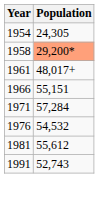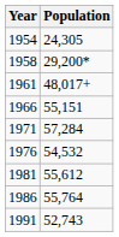 <table class="wikitable">
 <tr>
 <th>Year</th>
 <th>Population</th>
 </tr>
 <tr>
 <td>1954</td>
 <td>24,305</td>
 </tr>
 <tr>
 <td>1958</td>
-<td style="background: lightsalmon;">29,200*</td>
+<td>29,200*</td>
 </tr>
 <tr>
 <td>1961</td>
 <td>48,017+</td>
 </tr>
 <tr>
 <td>1966</td>
 <td>55,151</td>
 </tr>
 <tr>
 <td>1971</td>
 <td>57,284</td>
 </tr>
 <tr>
 <td>1976</td>
 <td>54,532</td>
 </tr>
 <tr>
 <td>1981</td>
 <td>55,612</td>
 </tr>
 <tr>
+<td>1986</td>
+<td>55,764</td>
+</tr>
+<tr>
 <td>1991</td>
 <td>52,743</td>
 </tr>
 </table>
